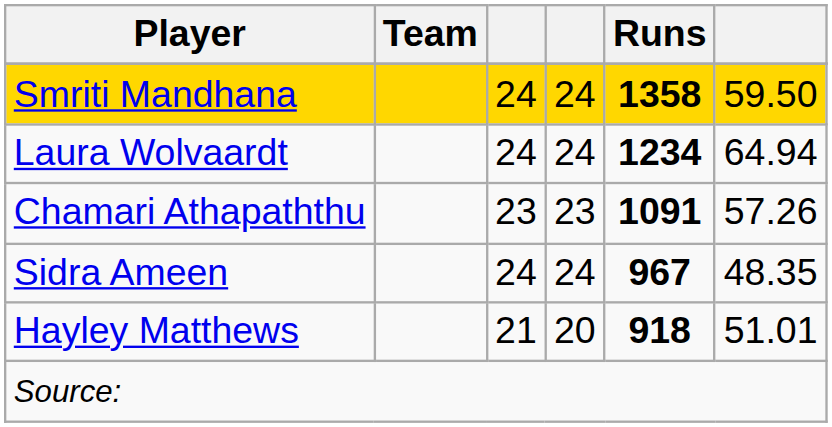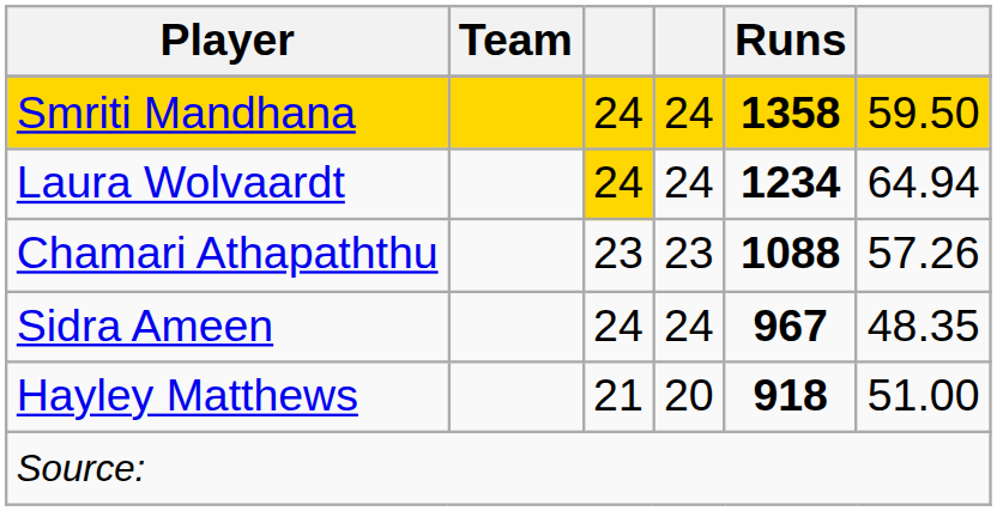 <table class="wikitable sortable" style="text-align:center">
 <tr>
 <th class="unsortable">Player</th>
 <th>Team</th>
 <th></th>
 <th></th>
 <th>Runs</th>
 <th></th>
 </tr>
 <tr>
 </tr>
 <tr style="background:gold">
 <td style="text-align:left"><a href='#'>Smriti Mandhana</a></td>
 <td style="text-align:left"></td>
 <td>24</td>
 <td>24</td>
 <td><strong>1358</strong></td>
 <td>59.50</td>
 </tr>
 <tr>
 <td style="text-align:left"><a href='#'>Laura Wolvaardt</a></td>
 <td style="text-align:left"></td>
-<td>24</td>
+<td style="background: gold;">24</td>
 <td>24</td>
 <td><strong>1234</strong></td>
 <td>64.94</td>
 </tr>
 <tr>
 <td style="text-align:left"><a href='#'>Chamari Athapaththu</a></td>
 <td style="text-align:left"></td>
 <td>23</td>
 <td>23</td>
-<td><strong>1091</strong></td>
+<td><strong>1088</strong></td>
 <td>57.26</td>
 </tr>
 <tr>
 <td style="text-align:left"><a href='#'>Sidra Ameen</a></td>
 <td style="text-align:left"></td>
 <td>24</td>
 <td>24</td>
 <td><strong>967</strong></td>
 <td>48.35</td>
 </tr>
 <tr>
 <td style="text-align:left"><a href='#'>Hayley Matthews</a></td>
 <td style="text-align:left"></td>
 <td>21</td>
 <td>20</td>
 <td><strong>918</strong></td>
-<td>51.01</td>
+<td>51.00</td>
 </tr>
 <tr class=sortbottom>
 <td colspan="11" style="text-align:left;"><small><em>Source: </em></small></td>
 </tr>
 </table>
